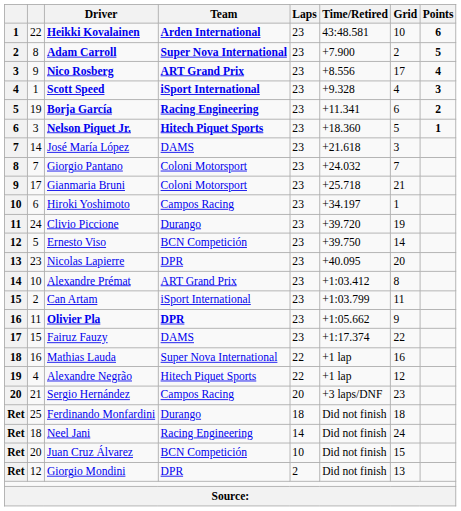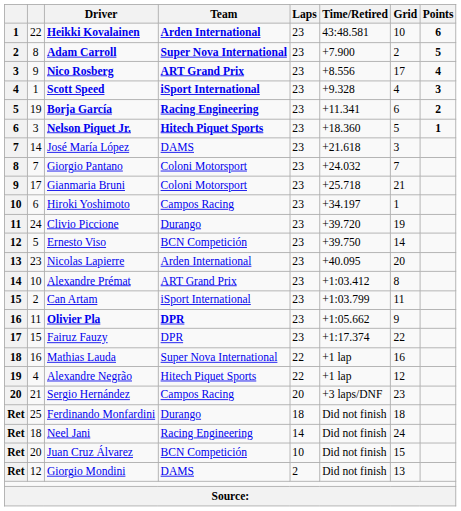 <table class="wikitable" style="font-size:85%">
 <tr>
 <th></th>
 <th></th>
 <th>Driver</th>
 <th>Team</th>
 <th>Laps</th>
 <th>Time/Retired</th>
 <th>Grid</th>
 <th>Points</th>
 </tr>
 <tr>
 <th>1</th>
 <td align="center">22</td>
 <td> <strong><a href='#'>Heikki Kovalainen</a></strong></td>
 <td><strong><a href='#'>Arden International</a></strong></td>
 <td>23</td>
 <td>43:48.581</td>
 <td>10</td>
 <td align="center"><strong>6</strong></td>
 </tr>
 <tr>
 <th>2</th>
 <td align="center">8</td>
 <td> <strong><a href='#'>Adam Carroll</a></strong></td>
 <td><strong><a href='#'>Super Nova International</a></strong></td>
 <td>23</td>
 <td>+7.900</td>
 <td>2</td>
 <td align="center"><strong>5</strong></td>
 </tr>
 <tr>
 <th>3</th>
 <td align="center">9</td>
 <td> <strong><a href='#'>Nico Rosberg</a></strong></td>
 <td><strong><a href='#'>ART Grand Prix</a></strong></td>
 <td>23</td>
 <td>+8.556</td>
 <td>17</td>
 <td align="center"><strong>4</strong></td>
 </tr>
 <tr>
 <th>4</th>
 <td align="center">1</td>
 <td> <strong><a href='#'>Scott Speed</a></strong></td>
 <td><strong><a href='#'>iSport International</a></strong></td>
 <td>23</td>
 <td>+9.328</td>
 <td>4</td>
 <td align="center"><strong>3</strong></td>
 </tr>
 <tr>
 <th>5</th>
 <td align="center">19</td>
 <td> <strong><a href='#'>Borja García</a></strong></td>
 <td><strong><a href='#'>Racing Engineering</a></strong></td>
 <td>23</td>
 <td>+11.341</td>
 <td>6</td>
 <td align="center"><strong>2</strong></td>
 </tr>
 <tr>
 <th>6</th>
 <td align="center">3</td>
 <td> <strong><a href='#'>Nelson Piquet Jr.</a></strong></td>
 <td><strong><a href='#'>Hitech Piquet Sports</a></strong></td>
 <td>23</td>
 <td>+18.360</td>
 <td>5</td>
 <td align="center"><strong>1</strong></td>
 </tr>
 <tr>
 <th>7</th>
 <td align="center">14</td>
 <td> <a href='#'>José María López</a></td>
 <td><a href='#'>DAMS</a></td>
 <td>23</td>
 <td>+21.618</td>
 <td>3</td>
 <td></td>
 </tr>
 <tr>
 <th>8</th>
 <td align="center">7</td>
 <td> <a href='#'>Giorgio Pantano</a></td>
 <td><a href='#'>Coloni Motorsport</a></td>
 <td>23</td>
 <td>+24.032</td>
 <td>7</td>
 <td></td>
 </tr>
 <tr>
 <th>9</th>
 <td align="center">17</td>
 <td> <a href='#'>Gianmaria Bruni</a></td>
 <td><a href='#'>Coloni Motorsport</a></td>
 <td>23</td>
 <td>+25.718</td>
 <td>21</td>
 <td></td>
 </tr>
 <tr>
 <th>10</th>
 <td align="center">6</td>
 <td> <a href='#'>Hiroki Yoshimoto</a></td>
 <td><a href='#'>Campos Racing</a></td>
 <td>23</td>
 <td>+34.197</td>
 <td>1</td>
 <td></td>
 </tr>
 <tr>
 <th>11</th>
 <td align="center">24</td>
 <td> <a href='#'>Clivio Piccione</a></td>
 <td><a href='#'>Durango</a></td>
 <td>23</td>
 <td>+39.720</td>
 <td>19</td>
 <td></td>
 </tr>
 <tr>
 <th>12</th>
 <td align="center">5</td>
 <td> <a href='#'>Ernesto Viso</a></td>
 <td><a href='#'>BCN Competición</a></td>
 <td>23</td>
 <td>+39.750</td>
 <td>14</td>
 <td></td>
 </tr>
 <tr>
 <th>13</th>
 <td align="center">23</td>
 <td> <a href='#'>Nicolas Lapierre</a></td>
-<td><a href='#'>DPR</a></td>
+<td><a href='#'>Arden International</a></td>
 <td>23</td>
 <td>+40.095</td>
 <td>20</td>
 <td></td>
 </tr>
 <tr>
 <th>14</th>
 <td align="center">10</td>
 <td> <a href='#'>Alexandre Prémat</a></td>
 <td><a href='#'>ART Grand Prix</a></td>
 <td>23</td>
 <td>+1:03.412</td>
 <td>8</td>
 <td></td>
 </tr>
 <tr>
 <th>15</th>
 <td align="center">2</td>
 <td> <a href='#'>Can Artam</a></td>
 <td><a href='#'>iSport International</a></td>
 <td>23</td>
 <td>+1:03.799</td>
 <td>11</td>
 <td></td>
 </tr>
 <tr>
 <th>16</th>
 <td align="center">11</td>
 <td><strong> <a href='#'>Olivier Pla</a></strong></td>
 <td><strong><a href='#'>DPR</a></strong></td>
 <td>23</td>
 <td>+1:05.662</td>
 <td>9</td>
 <td align="center"><strong></strong></td>
 </tr>
 <tr>
 <th>17</th>
 <td align="center">15</td>
 <td> <a href='#'>Fairuz Fauzy</a></td>
-<td><a href='#'>DAMS</a></td>
+<td><a href='#'>DPR</a></td>
 <td>23</td>
 <td>+1:17.374</td>
 <td>22</td>
 <td></td>
 </tr>
 <tr>
 <th>18</th>
 <td align="center">16</td>
 <td> <a href='#'>Mathias Lauda</a></td>
 <td><a href='#'>Super Nova International</a></td>
 <td>22</td>
 <td>+1 lap</td>
 <td>16</td>
 <td></td>
 </tr>
 <tr>
 <th>19</th>
 <td align="center">4</td>
 <td> <a href='#'>Alexandre Negrão</a></td>
 <td><a href='#'>Hitech Piquet Sports</a></td>
 <td>22</td>
 <td>+1 lap</td>
 <td>12</td>
 <td></td>
 </tr>
 <tr>
 <th>20</th>
 <td align="center">21</td>
 <td> <a href='#'>Sergio Hernández</a></td>
 <td><a href='#'>Campos Racing</a></td>
 <td>20</td>
 <td>+3 laps/DNF</td>
 <td>23</td>
 <td></td>
 </tr>
 <tr>
 <th>Ret</th>
 <td align="center">25</td>
 <td> <a href='#'>Ferdinando Monfardini</a></td>
 <td><a href='#'>Durango</a></td>
 <td>18</td>
 <td>Did not finish</td>
 <td>18</td>
 <td></td>
 </tr>
 <tr>
 <th>Ret</th>
 <td align="center">18</td>
 <td> <a href='#'>Neel Jani</a></td>
 <td><a href='#'>Racing Engineering</a></td>
 <td>14</td>
 <td>Did not finish</td>
 <td>24</td>
 <td></td>
 </tr>
 <tr>
 <th>Ret</th>
 <td align="center">20</td>
 <td> <a href='#'>Juan Cruz Álvarez</a></td>
 <td><a href='#'>BCN Competición</a></td>
 <td>10</td>
 <td>Did not finish</td>
 <td>15</td>
 <td></td>
 </tr>
 <tr>
 <th>Ret</th>
 <td align="center">12</td>
 <td> <a href='#'>Giorgio Mondini</a></td>
-<td><a href='#'>DPR</a></td>
+<td><a href='#'>DAMS</a></td>
 <td>2</td>
 <td>Did not finish</td>
 <td>13</td>
 <td></td>
 </tr>
 <tr>
 <td colspan="8"></td>
 </tr>
 <tr>
 <th colspan="8">Source:</th>
 </tr>
 </table>
